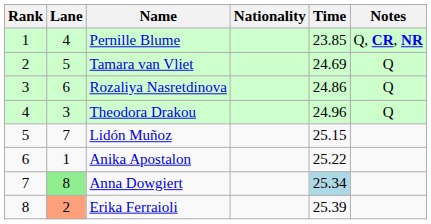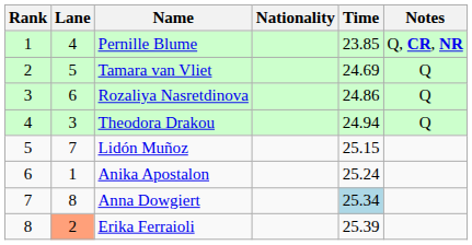 <table class="wikitable sortable" style="text-align:center">
 <tr>
 <th>Rank</th>
 <th>Lane</th>
 <th>Name</th>
 <th>Nationality</th>
 <th>Time</th>
 <th>Notes</th>
 </tr>
 <tr bgcolor=ccffcc>
 <td>1</td>
 <td>4</td>
 <td align=left><a href='#'>Pernille Blume</a></td>
 <td align=left></td>
 <td>23.85</td>
 <td>Q, <strong><a href='#'>CR</a></strong>, <strong><a href='#'>NR</a></strong></td>
 </tr>
 <tr bgcolor=ccffcc>
 <td>2</td>
 <td>5</td>
 <td align=left><a href='#'>Tamara van Vliet</a></td>
 <td align=left></td>
 <td>24.69</td>
 <td>Q</td>
 </tr>
 <tr bgcolor=ccffcc>
 <td>3</td>
 <td>6</td>
 <td align=left><a href='#'>Rozaliya Nasretdinova</a></td>
 <td align=left></td>
 <td>24.86</td>
 <td>Q</td>
 </tr>
 <tr bgcolor=ccffcc>
 <td>4</td>
 <td>3</td>
 <td align=left><a href='#'>Theodora Drakou</a></td>
 <td align=left></td>
-<td>24.96</td>
+<td>24.94</td>
 <td>Q</td>
 </tr>
 <tr>
 <td>5</td>
 <td>7</td>
 <td align=left><a href='#'>Lidón Muñoz</a></td>
 <td align=left></td>
 <td>25.15</td>
 <td></td>
 </tr>
 <tr>
 <td>6</td>
 <td>1</td>
 <td align=left><a href='#'>Anika Apostalon</a></td>
 <td align=left></td>
-<td>25.22</td>
+<td>25.24</td>
 <td></td>
 </tr>
 <tr>
 <td>7</td>
-<td style="background: lightgreen;">8</td>
+<td>8</td>
 <td align=left><a href='#'>Anna Dowgiert</a></td>
 <td align=left></td>
 <td style="background: lightblue;">25.34</td>
 <td></td>
 </tr>
 <tr>
 <td>8</td>
 <td style="background: lightsalmon;">2</td>
 <td align=left><a href='#'>Erika Ferraioli</a></td>
 <td align=left></td>
 <td>25.39</td>
 <td></td>
 </tr>
 </table>
